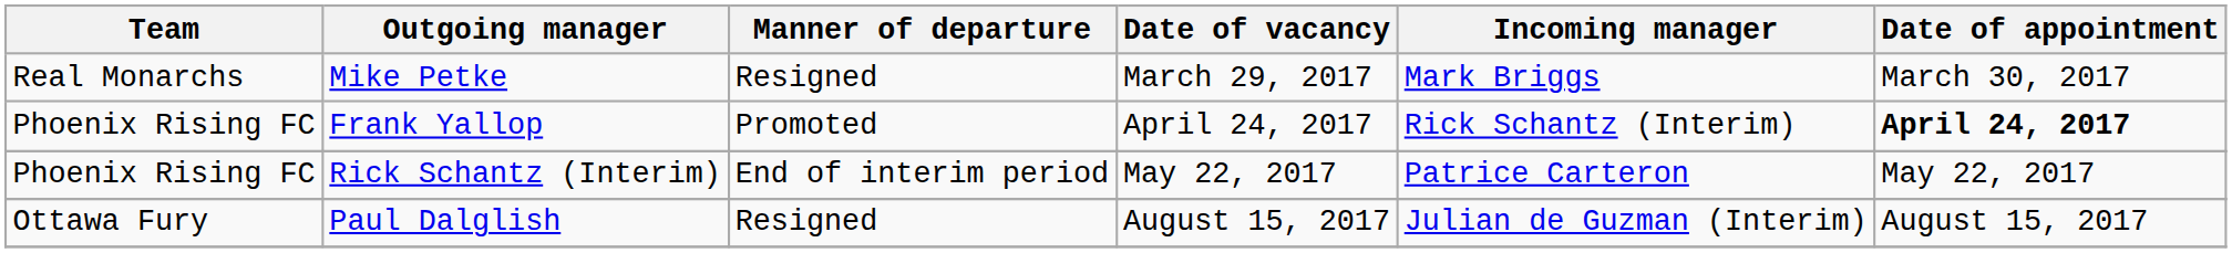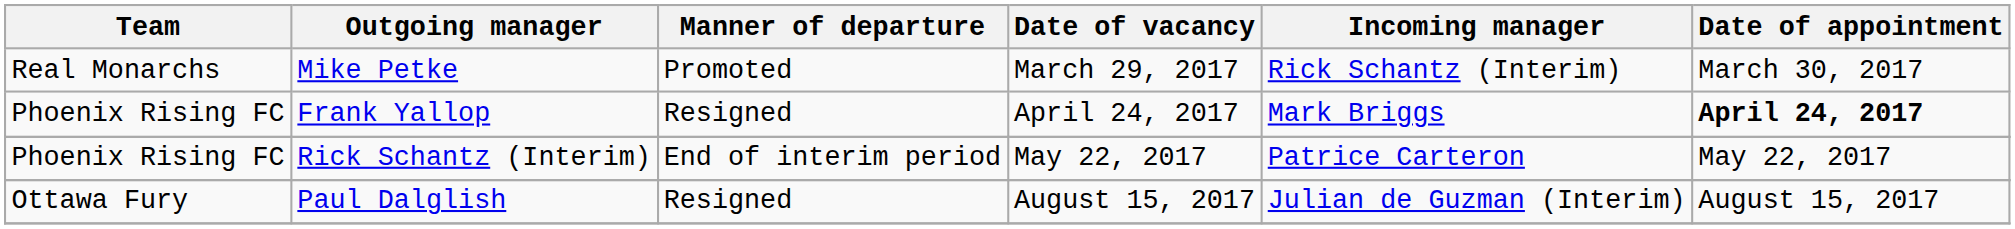 <table class="wikitable sortable">
 <tr>
 <th>Team</th>
 <th>Outgoing manager</th>
 <th>Manner of departure</th>
 <th>Date of vacancy</th>
 <th>Incoming manager</th>
 <th>Date of appointment</th>
 </tr>
 <tr>
 <td>Real Monarchs</td>
 <td> <a href='#'>Mike Petke</a></td>
-<td>Resigned</td>
+<td>Promoted</td>
 <td>March 29, 2017</td>
-<td> <a href='#'>Mark Briggs</a></td>
+<td> <a href='#'>Rick Schantz</a> (Interim)</td>
 <td>March 30, 2017</td>
 </tr>
 <tr>
 <td>Phoenix Rising FC</td>
 <td> <a href='#'>Frank Yallop</a></td>
-<td>Promoted</td>
+<td>Resigned</td>
 <td>April 24, 2017</td>
-<td> <a href='#'>Rick Schantz</a> (Interim)</td>
+<td> <a href='#'>Mark Briggs</a></td>
 <td><strong>April 24, 2017</strong></td>
 </tr>
 <tr>
 </tr>
 <tr>
 <td>Phoenix Rising FC</td>
 <td> <a href='#'>Rick Schantz</a> (Interim)</td>
 <td>End of interim period</td>
 <td>May 22, 2017</td>
 <td> <a href='#'>Patrice Carteron</a></td>
 <td>May 22, 2017</td>
 </tr>
 <tr>
 </tr>
 <tr>
 <td>Ottawa Fury</td>
 <td> <a href='#'>Paul Dalglish</a></td>
 <td>Resigned</td>
 <td>August 15, 2017</td>
 <td> <a href='#'>Julian de Guzman</a> (Interim)</td>
 <td>August 15, 2017</td>
 </tr>
 <tr>
 </tr>
 </table>
